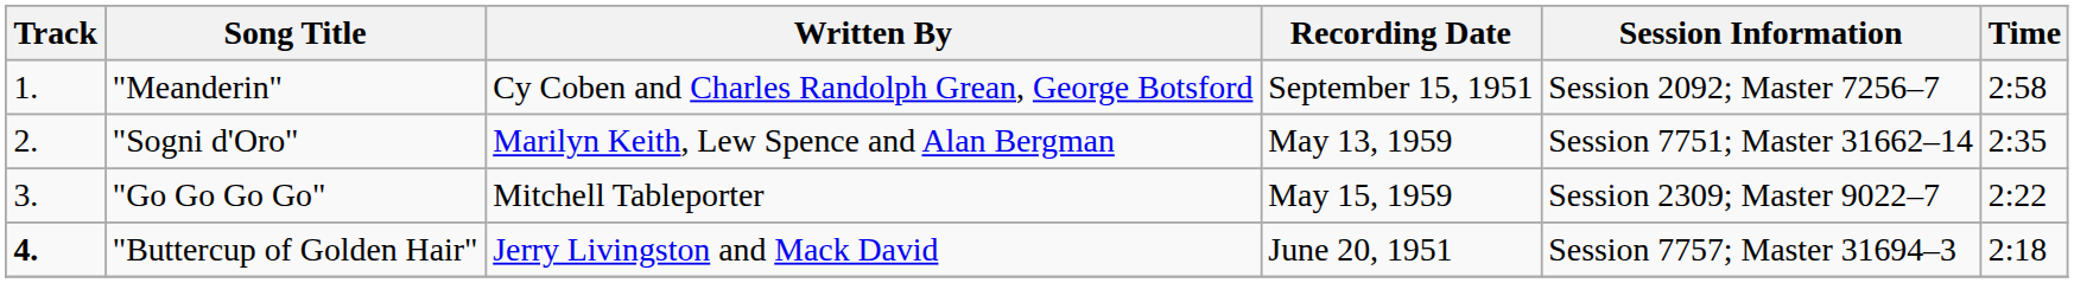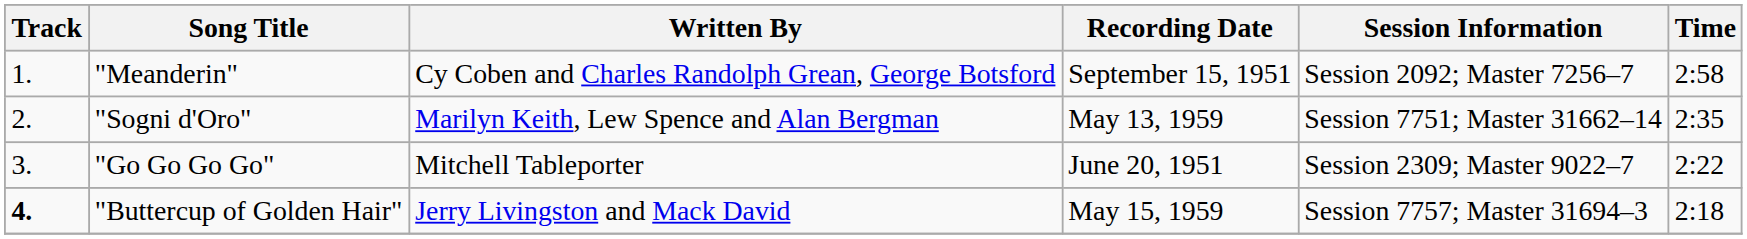 <table class="wikitable" style="font-size:95%;">
 <tr>
 <th>Track</th>
 <th>Song Title</th>
 <th>Written By</th>
 <th>Recording Date</th>
 <th>Session Information</th>
 <th>Time</th>
 </tr>
 <tr>
 <td>1.</td>
 <td>"Meanderin"</td>
 <td>Cy Coben and <a href='#'>Charles Randolph Grean</a>, <a href='#'>George Botsford</a></td>
 <td>September 15, 1951</td>
 <td>Session 2092; Master 7256–7</td>
 <td>2:58</td>
 </tr>
 <tr>
 <td>2.</td>
 <td>"Sogni d'Oro"</td>
 <td><a href='#'>Marilyn Keith</a>, Lew Spence and <a href='#'>Alan Bergman</a></td>
 <td>May 13, 1959</td>
 <td>Session 7751; Master 31662–14</td>
 <td>2:35</td>
 </tr>
 <tr>
 <td>3.</td>
 <td>"Go Go Go Go"</td>
 <td>Mitchell Tableporter</td>
-<td>May 15, 1959</td>
+<td>June 20, 1951</td>
 <td>Session 2309; Master 9022–7</td>
 <td>2:22</td>
 </tr>
 <tr>
 <td><strong>4.</strong></td>
 <td>"Buttercup of Golden Hair"</td>
 <td><a href='#'>Jerry Livingston</a> and <a href='#'>Mack David</a></td>
-<td>June 20, 1951</td>
+<td>May 15, 1959</td>
 <td>Session 7757; Master 31694–3</td>
 <td>2:18</td>
 </tr>
 <tr>
 </tr>
 </table>
